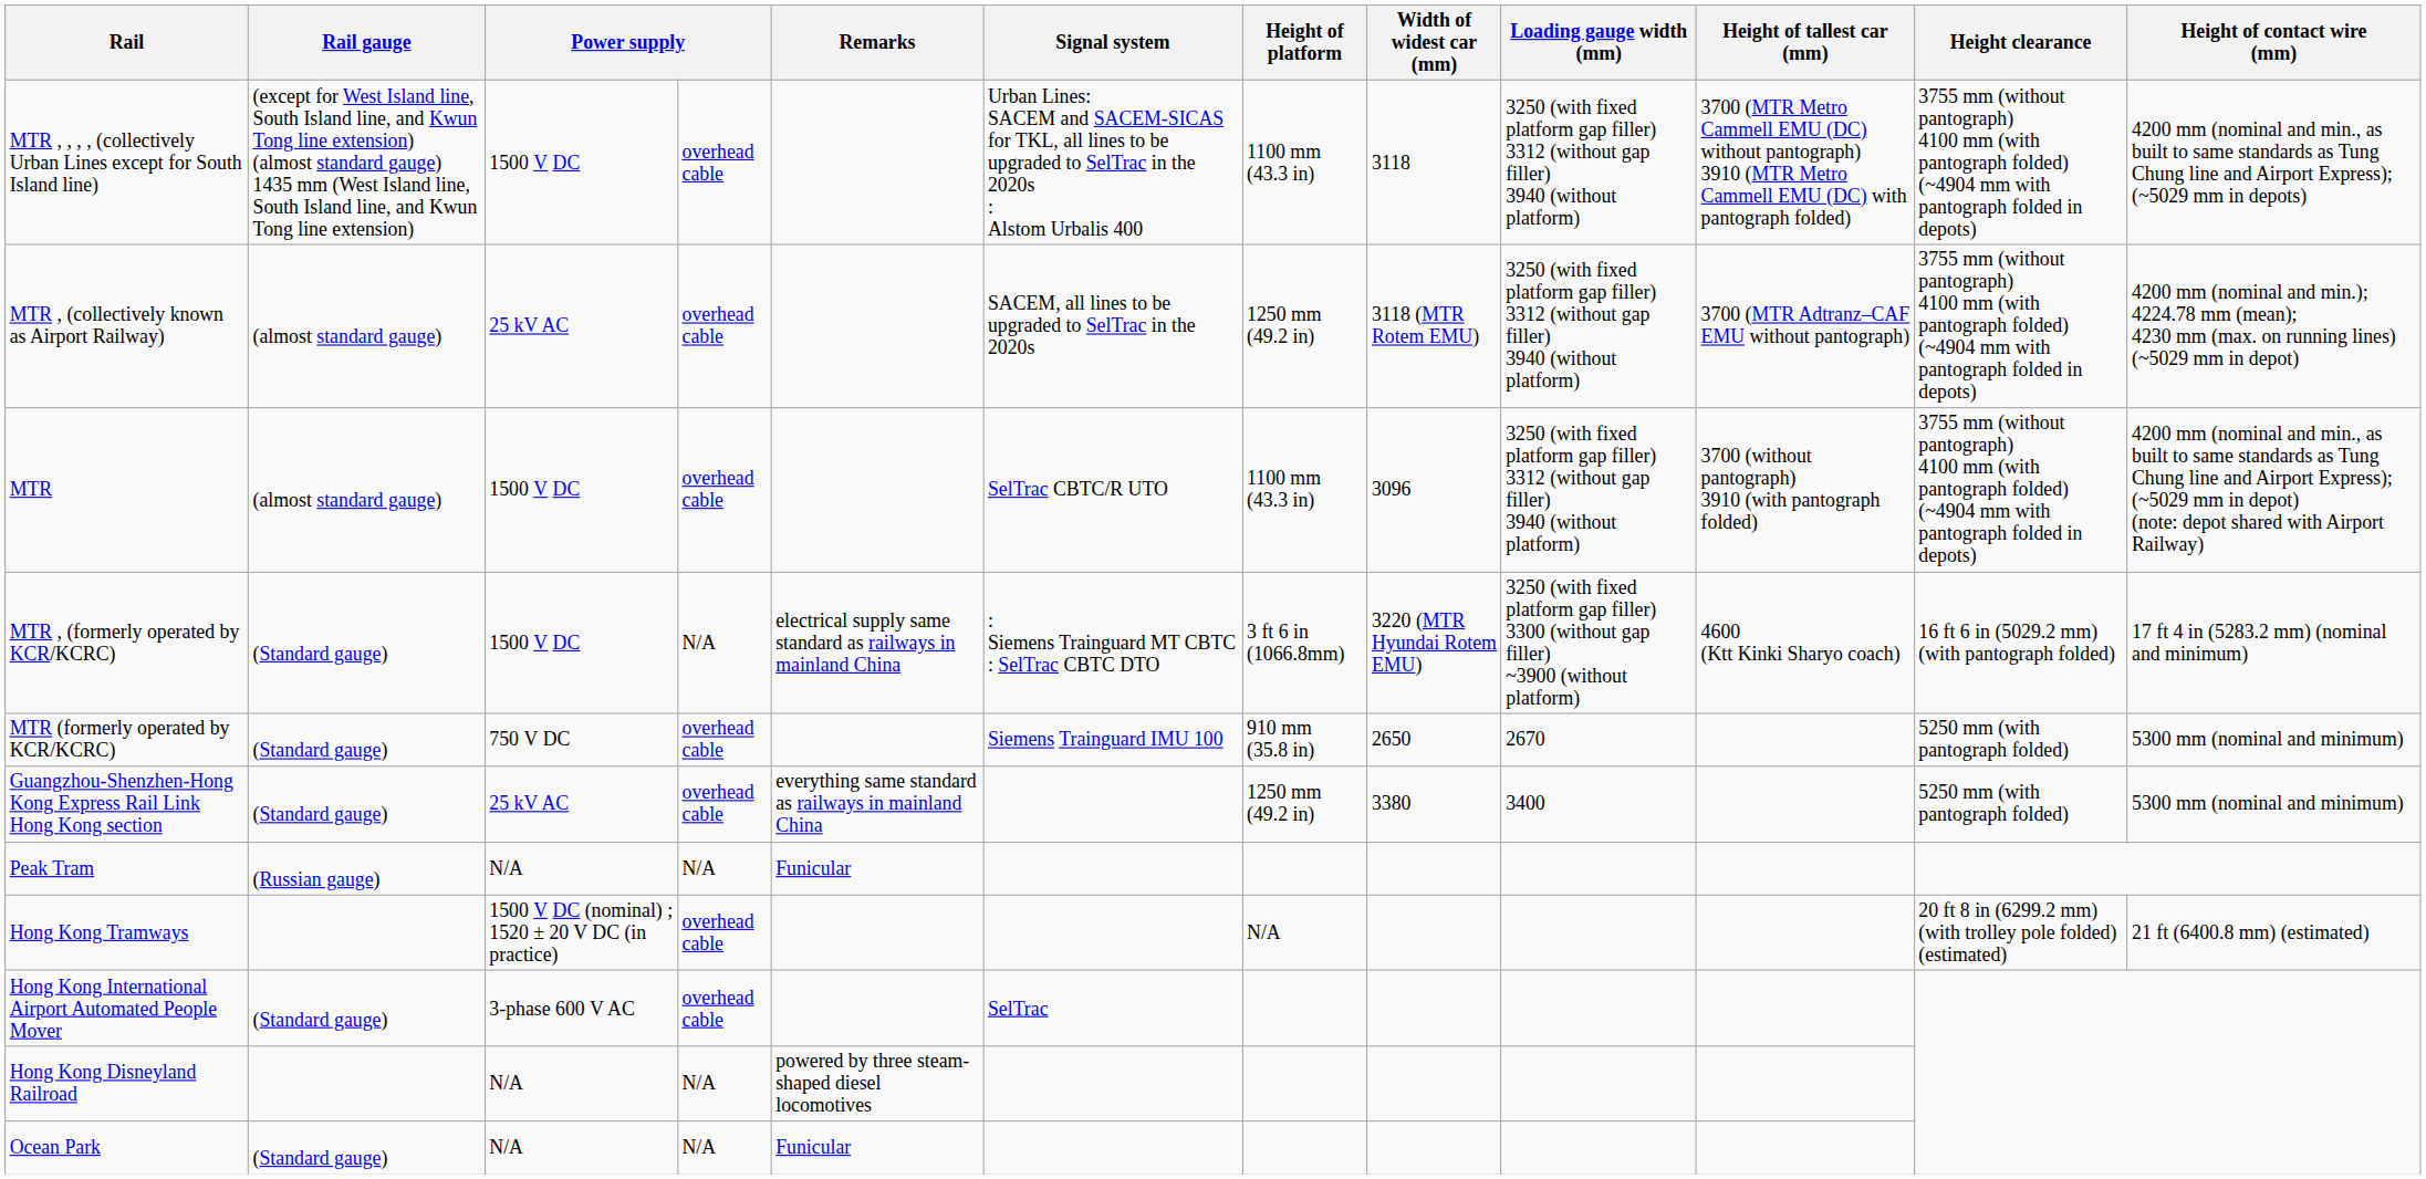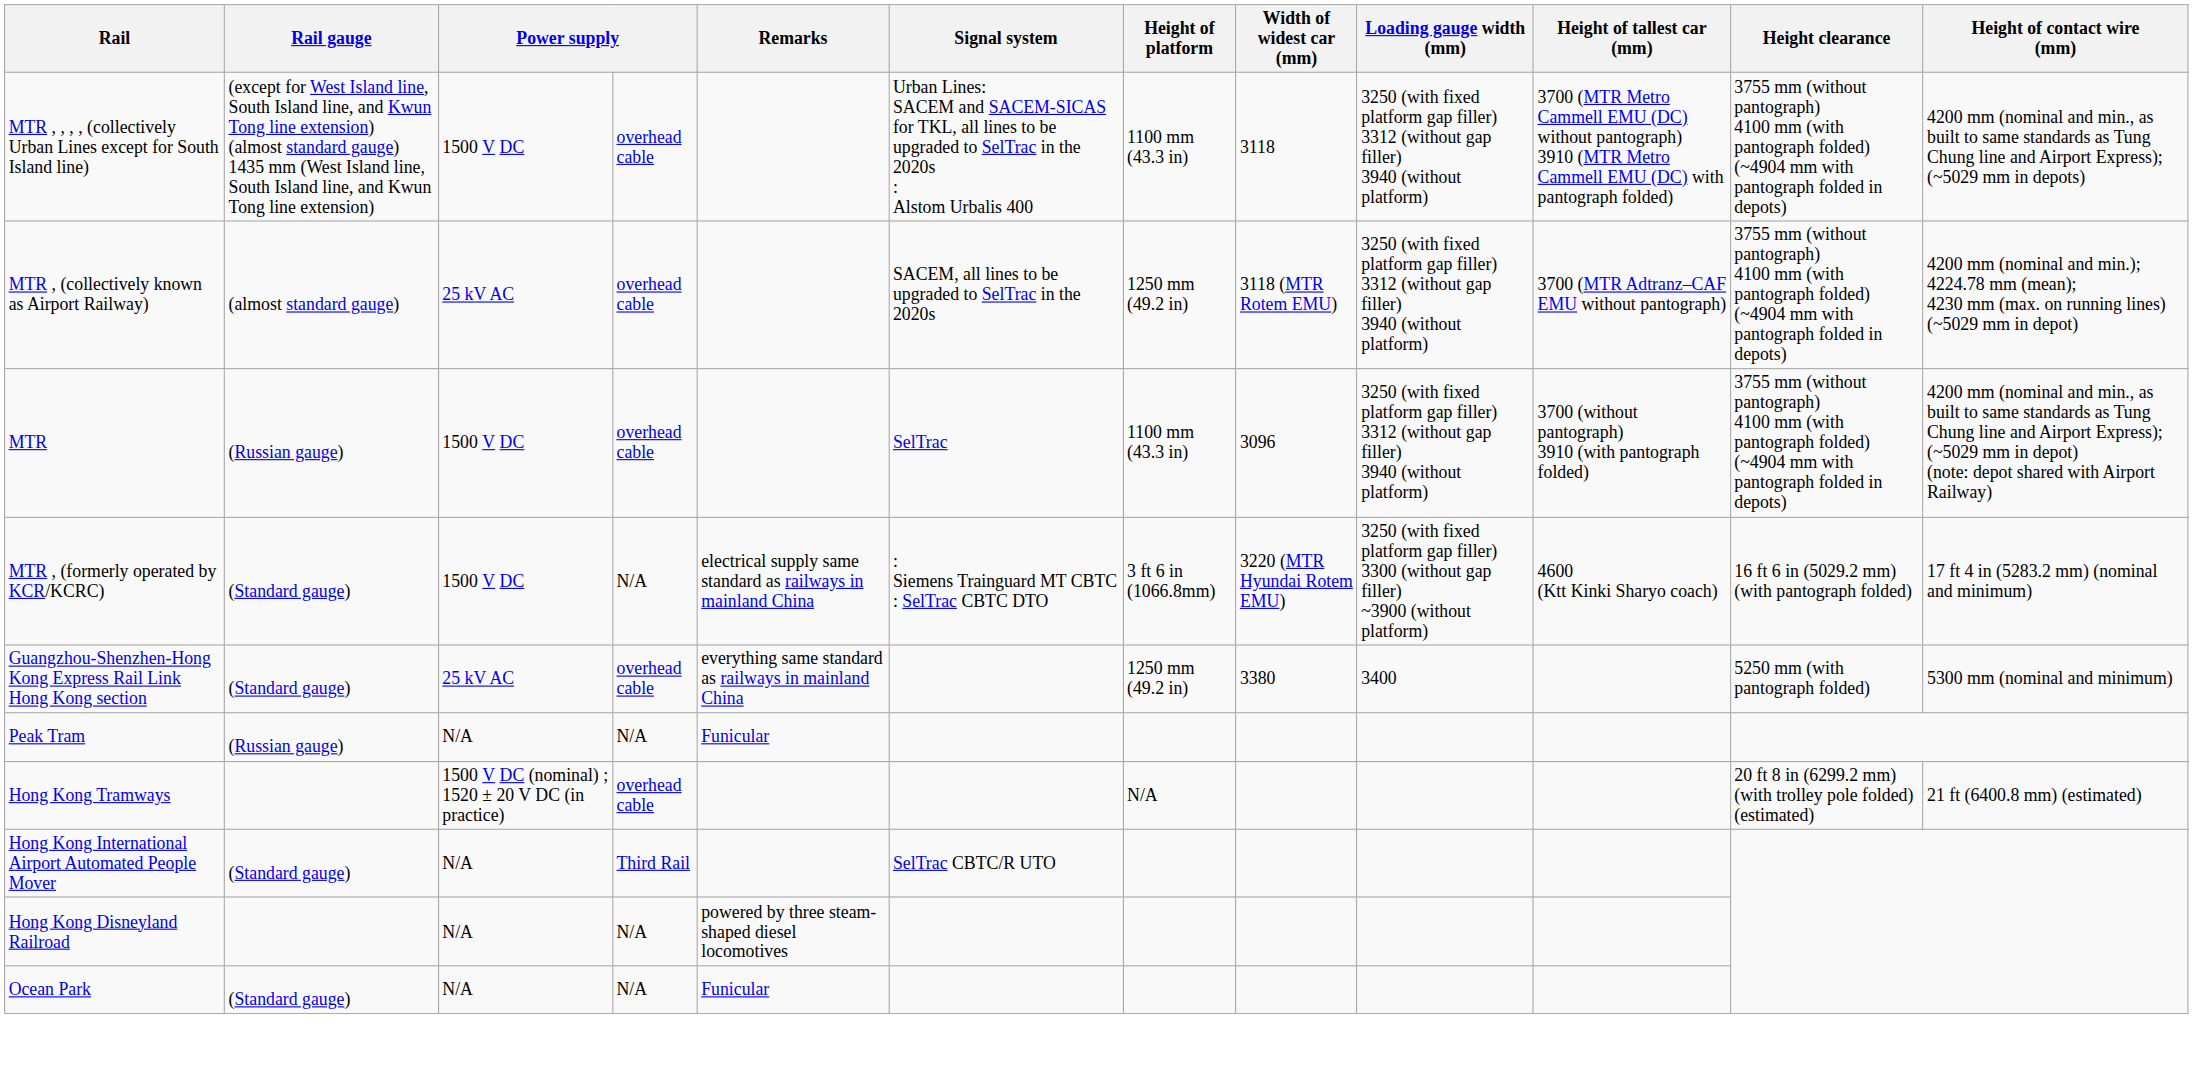 <table class="wikitable">
 <tr>
 <th>Rail</th>
 <th><a href='#'>Rail gauge</a></th>
 <th colspan="2"><a href='#'>Power supply</a></th>
 <th>Remarks</th>
 <th>Signal system</th>
 <th>Height of platform</th>
 <th>Width of widest car (mm)</th>
 <th><a href='#'>Loading gauge</a> width (mm)</th>
 <th>Height of tallest car (mm)</th>
 <th>Height clearance</th>
 <th>Height of contact wire<br>(mm)</th>
 </tr>
 <tr>
 <td><a href='#'>MTR</a> , , , ,  (collectively Urban Lines except for South Island line)</td>
 <td> (except for <a href='#'>West Island line</a>, South Island line, and <a href='#'>Kwun Tong line extension</a>)<br>(almost <a href='#'>standard gauge</a>)<br>1435 mm (West Island line, South Island line, and Kwun Tong line extension)</td>
 <td>1500 <a href='#'>V</a> <a href='#'>DC</a> </td>
 <td><a href='#'>overhead cable</a></td>
 <td></td>
 <td>Urban Lines:<br>SACEM and <a href='#'>SACEM-SICAS</a> for TKL, all lines to be upgraded to <a href='#'>SelTrac</a> in the 2020s<br>:<br>Alstom Urbalis 400</td>
 <td>1100 mm (43.3 in)</td>
 <td>3118</td>
 <td>3250 (with fixed platform gap filler) 3312 (without gap filler)<br>3940 (without platform)</td>
 <td>3700 (<a href='#'>MTR Metro Cammell EMU (DC)</a> without pantograph)<br>3910 (<a href='#'>MTR Metro Cammell EMU (DC)</a> with pantograph folded)</td>
 <td>3755 mm (without pantograph)<br>4100 mm (with pantograph folded)<br>(~4904 mm with pantograph folded in depots)</td>
 <td>4200 mm (nominal and min., as built to same standards as Tung Chung line and Airport Express);<br>(~5029 mm in depots)</td>
 </tr>
 <tr>
 <td><a href='#'>MTR</a> ,  (collectively known as Airport Railway)</td>
 <td><br>(almost <a href='#'>standard gauge</a>)</td>
 <td><a href='#'>25 kV AC</a></td>
 <td><a href='#'>overhead cable</a></td>
 <td></td>
 <td>SACEM, all lines to be upgraded to <a href='#'>SelTrac</a> in the 2020s</td>
 <td>1250 mm (49.2 in)</td>
 <td>3118 (<a href='#'>MTR Rotem EMU</a>)</td>
 <td>3250 (with fixed platform gap filler) 3312 (without gap filler)<br>3940 (without platform)</td>
 <td>3700 (<a href='#'>MTR Adtranz–CAF EMU</a> without pantograph)</td>
 <td>3755 mm (without pantograph)<br>4100 mm (with pantograph folded)<br>(~4904 mm with pantograph folded in depots)</td>
 <td>4200 mm (nominal and min.);<br>4224.78 mm (mean);<br>4230 mm (max. on running lines)(~5029 mm in depot)</td>
 </tr>
 <tr>
 <td><a href='#'>MTR</a> </td>
-<td><br>(almost <a href='#'>standard gauge</a>)</td>
+<td><br>(<a href='#'>Russian gauge</a>)</td>
 <td>1500 <a href='#'>V</a> <a href='#'>DC</a> </td>
 <td><a href='#'>overhead cable</a></td>
 <td></td>
-<td><a href='#'>SelTrac</a> CBTC/R UTO</td>
+<td><a href='#'>SelTrac</a></td>
 <td>1100 mm (43.3 in)</td>
 <td>3096</td>
 <td>3250 (with fixed platform gap filler) 3312 (without gap filler)<br>3940 (without platform)</td>
 <td>3700 (without pantograph)<br>3910 (with pantograph folded)</td>
 <td>3755 mm (without pantograph)<br>4100 mm (with pantograph folded)<br>(~4904 mm with pantograph folded in depots)</td>
 <td>4200 mm (nominal and min., as built to same standards as Tung Chung line and Airport Express);<br>(~5029 mm in depot)<br>(note: depot shared with Airport Railway)</td>
 </tr>
 <tr>
 <td><a href='#'>MTR</a> ,   (formerly operated by <a href='#'>KCR</a>/KCRC)</td>
 <td><br>(<a href='#'>Standard gauge</a>)</td>
 <td>1500 <a href='#'>V</a> <a href='#'>DC</a> </td>
 <td>N/A</td>
 <td>electrical supply same standard as <a href='#'>railways in mainland China</a></td>
 <td>:<br>Siemens Trainguard MT CBTC<br>: <a href='#'>SelTrac</a> CBTC DTO</td>
 <td>3 ft 6 in (1066.8mm)</td>
 <td>3220 (<a href='#'>MTR Hyundai Rotem EMU</a>)</td>
 <td>3250 (with fixed platform gap filler) 3300 (without gap filler)<br>~3900 (without platform)</td>
 <td>4600<br>(Ktt Kinki Sharyo coach)</td>
 <td>16 ft 6 in (5029.2 mm) (with pantograph folded)</td>
 <td>17 ft 4 in (5283.2 mm) (nominal and minimum)</td>
-</tr>
-<tr>
-<td><a href='#'>MTR</a>   (formerly operated by KCR/KCRC)</td>
-<td><br>(<a href='#'>Standard gauge</a>)</td>
-<td>750 V DC</td>
-<td><a href='#'>overhead cable</a></td>
-<td></td>
-<td><a href='#'>Siemens</a> <a href='#'>Trainguard IMU 100</a></td>
-<td>910 mm<br>(35.8 in)</td>
-<td>2650</td>
-<td>2670</td>
-<td></td>
-<td>5250 mm (with pantograph folded)</td>
-<td>5300 mm (nominal and minimum)</td>
 </tr>
 <tr>
 <td><a href='#'>Guangzhou-Shenzhen-Hong Kong Express Rail Link Hong Kong section</a></td>
 <td><br>(<a href='#'>Standard gauge</a>)</td>
 <td><a href='#'>25 kV AC</a></td>
 <td><a href='#'>overhead cable</a></td>
 <td>everything same standard as <a href='#'>railways in mainland China</a></td>
 <td></td>
 <td>1250 mm (49.2 in)</td>
 <td>3380</td>
 <td>3400</td>
 <td></td>
 <td>5250 mm (with pantograph folded)</td>
 <td>5300 mm (nominal and minimum)</td>
 </tr>
 <tr>
 <td><a href='#'>Peak Tram</a></td>
 <td><br>(<a href='#'>Russian gauge</a>)</td>
 <td>N/A</td>
 <td>N/A</td>
 <td><a href='#'>Funicular</a></td>
 <td></td>
 <td></td>
 <td></td>
 <td></td>
 <td></td>
 </tr>
 <tr>
 <td><a href='#'>Hong Kong Tramways</a></td>
 <td></td>
 <td>1500 <a href='#'>V</a> <a href='#'>DC</a> (nominal) ; 1520 ± 20 V DC (in practice)</td>
 <td><a href='#'>overhead cable</a></td>
 <td></td>
 <td></td>
 <td>N/A</td>
 <td></td>
 <td></td>
 <td></td>
 <td>20 ft 8 in (6299.2 mm) (with trolley pole folded) (estimated)</td>
 <td>21 ft (6400.8 mm) (estimated)</td>
 </tr>
 <tr>
 <td><a href='#'>Hong Kong International Airport Automated People Mover</a></td>
 <td><br>(<a href='#'>Standard gauge</a>)</td>
-<td>3-phase 600 V AC</td>
-<td><a href='#'>overhead cable</a></td>
+<td>N/A</td>
+<td><a href='#'>Third Rail</a></td>
 <td></td>
-<td><a href='#'>SelTrac</a></td>
+<td><a href='#'>SelTrac</a> CBTC/R UTO</td>
 <td></td>
 <td></td>
 <td></td>
 <td></td>
 </tr>
 <tr>
 <td><a href='#'>Hong Kong Disneyland Railroad</a></td>
 <td></td>
 <td>N/A</td>
 <td>N/A</td>
 <td>powered by three steam-shaped diesel locomotives</td>
 <td></td>
 <td></td>
 <td></td>
 <td></td>
 <td></td>
 </tr>
 <tr>
 <td><a href='#'>Ocean Park</a>  </td>
 <td><br>(<a href='#'>Standard gauge</a>)</td>
 <td>N/A</td>
 <td>N/A</td>
 <td><a href='#'>Funicular</a></td>
 <td></td>
 <td></td>
 <td></td>
 <td></td>
 <td></td>
 </tr>
 </table>
